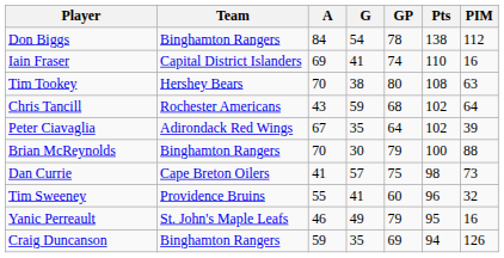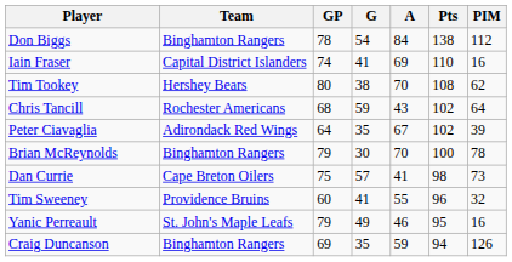 <table class="wikitable">
 <tr>
 <th bgcolor="#DDDDFF" width="30%">Player</th>
 <th bgcolor="#DDDDFF" width="30%">Team</th>
+<th bgcolor="#DDDDFF" width="7.5%">GP</th>
+<th bgcolor="#DDDDFF" width="7.5%">G</th>
 <th bgcolor="#DDDDFF" width="7.5%">A</th>
-<th bgcolor="#DDDDFF" width="7.5%">G</th>
-<th bgcolor="#DDDDFF" width="7.5%">GP</th>
 <th bgcolor="#DDDDFF" width="7.5%">Pts</th>
 <th bgcolor="#DDDDFF" width="7.5%">PIM</th>
 </tr>
 <tr>
 <td><a href='#'>Don Biggs</a></td>
 <td><a href='#'>Binghamton Rangers</a></td>
+<td>78</td>
+<td>54</td>
 <td>84</td>
-<td>54</td>
-<td>78</td>
 <td>138</td>
 <td>112</td>
 </tr>
 <tr>
 <td><a href='#'>Iain Fraser</a></td>
 <td><a href='#'>Capital District Islanders</a></td>
+<td>74</td>
+<td>41</td>
 <td>69</td>
-<td>41</td>
-<td>74</td>
 <td>110</td>
 <td>16</td>
 </tr>
 <tr>
 <td><a href='#'>Tim Tookey</a></td>
 <td><a href='#'>Hershey Bears</a></td>
+<td>80</td>
+<td>38</td>
 <td>70</td>
-<td>38</td>
-<td>80</td>
 <td>108</td>
-<td>63</td>
+<td>62</td>
 </tr>
 <tr>
 <td><a href='#'>Chris Tancill</a></td>
 <td><a href='#'>Rochester Americans</a></td>
+<td>68</td>
+<td>59</td>
 <td>43</td>
-<td>59</td>
-<td>68</td>
 <td>102</td>
 <td>64</td>
 </tr>
 <tr>
 <td><a href='#'>Peter Ciavaglia</a></td>
 <td><a href='#'>Adirondack Red Wings</a></td>
+<td>64</td>
+<td>35</td>
 <td>67</td>
-<td>35</td>
-<td>64</td>
 <td>102</td>
 <td>39</td>
 </tr>
 <tr>
 <td><a href='#'>Brian McReynolds</a></td>
 <td><a href='#'>Binghamton Rangers</a></td>
+<td>79</td>
+<td>30</td>
 <td>70</td>
-<td>30</td>
-<td>79</td>
 <td>100</td>
-<td>88</td>
+<td>78</td>
 </tr>
 <tr>
 <td><a href='#'>Dan Currie</a></td>
 <td><a href='#'>Cape Breton Oilers</a></td>
+<td>75</td>
+<td>57</td>
 <td>41</td>
-<td>57</td>
-<td>75</td>
 <td>98</td>
 <td>73</td>
 </tr>
 <tr>
 <td><a href='#'>Tim Sweeney</a></td>
 <td><a href='#'>Providence Bruins</a></td>
+<td>60</td>
+<td>41</td>
 <td>55</td>
-<td>41</td>
-<td>60</td>
 <td>96</td>
 <td>32</td>
 </tr>
 <tr>
 <td><a href='#'>Yanic Perreault</a></td>
 <td><a href='#'>St. John's Maple Leafs</a></td>
+<td>79</td>
+<td>49</td>
 <td>46</td>
-<td>49</td>
-<td>79</td>
 <td>95</td>
 <td>16</td>
 </tr>
 <tr>
 <td><a href='#'>Craig Duncanson</a></td>
 <td><a href='#'>Binghamton Rangers</a></td>
+<td>69</td>
+<td>35</td>
 <td>59</td>
-<td>35</td>
-<td>69</td>
 <td>94</td>
 <td>126</td>
 </tr>
 </table>
